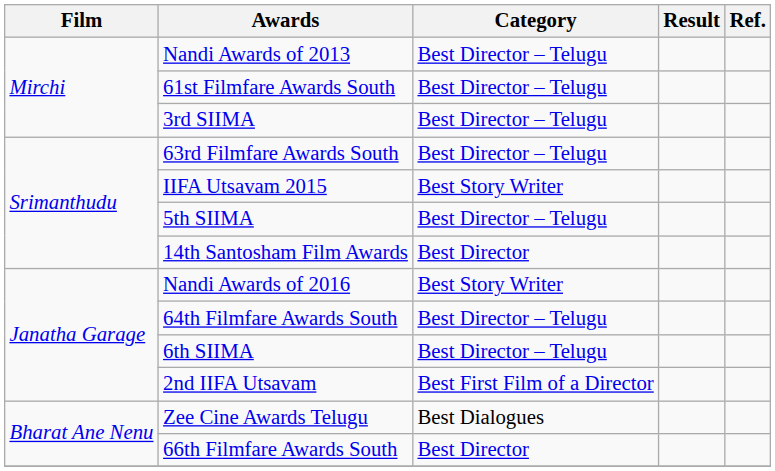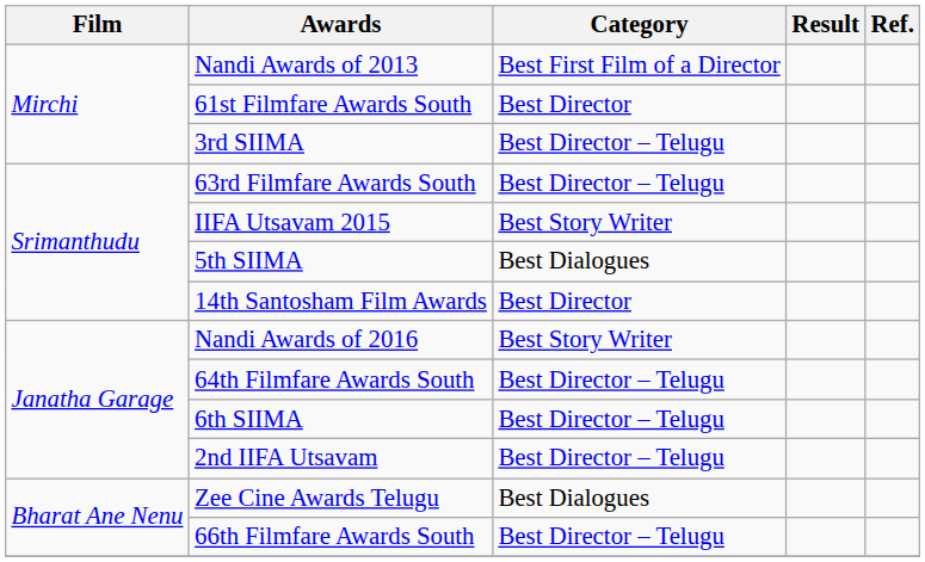 <table class="wikitable">
 <tr>
 <th>Film</th>
 <th>Awards</th>
 <th>Category</th>
 <th>Result</th>
 <th>Ref.</th>
 </tr>
 <tr>
 <td rowspan=3><em><a href='#'>Mirchi</a></em></td>
 <td><a href='#'>Nandi Awards of 2013</a></td>
-<td><a href='#'>Best Director – Telugu</a></td>
+<td><a href='#'>Best First Film of a Director</a></td>
 <td></td>
 <td></td>
 </tr>
 <tr>
 <td><a href='#'>61st Filmfare Awards South</a></td>
-<td><a href='#'>Best Director – Telugu</a></td>
+<td><a href='#'>Best Director</a></td>
 <td></td>
 <td></td>
 </tr>
 <tr>
 <td><a href='#'>3rd SIIMA</a></td>
 <td><a href='#'>Best Director – Telugu</a></td>
 <td></td>
 <td></td>
 </tr>
 <tr>
 <td rowspan="4"><em><a href='#'>Srimanthudu</a></em></td>
 <td><a href='#'>63rd Filmfare Awards South</a></td>
 <td><a href='#'>Best Director – Telugu</a></td>
 <td></td>
 <td></td>
 </tr>
 <tr>
 <td><a href='#'>IIFA Utsavam 2015</a></td>
 <td><a href='#'>Best Story Writer</a></td>
 <td></td>
 <td></td>
 </tr>
 <tr>
 <td><a href='#'>5th SIIMA</a></td>
-<td><a href='#'>Best Director – Telugu</a></td>
+<td>Best Dialogues</td>
 <td></td>
 <td></td>
 </tr>
 <tr>
 <td><a href='#'>14th Santosham Film Awards</a></td>
 <td><a href='#'>Best Director</a></td>
 <td></td>
 <td></td>
 </tr>
 <tr>
 <td rowspan="4"><em><a href='#'>Janatha Garage</a></em></td>
 <td><a href='#'>Nandi Awards of 2016</a></td>
 <td><a href='#'>Best Story Writer</a></td>
 <td></td>
 <td></td>
 </tr>
 <tr>
 <td><a href='#'>64th Filmfare Awards South</a></td>
 <td><a href='#'>Best Director – Telugu</a></td>
 <td></td>
 <td></td>
 </tr>
 <tr>
 <td><a href='#'>6th SIIMA</a></td>
 <td><a href='#'>Best Director – Telugu</a></td>
 <td></td>
 <td></td>
 </tr>
 <tr>
 <td><a href='#'>2nd IIFA Utsavam</a></td>
-<td><a href='#'>Best First Film of a Director</a></td>
+<td><a href='#'>Best Director – Telugu</a></td>
 <td></td>
 <td></td>
 </tr>
 <tr>
 <td rowspan="2"><em><a href='#'>Bharat Ane Nenu</a></em></td>
 <td><a href='#'>Zee Cine Awards Telugu</a></td>
 <td>Best Dialogues</td>
 <td></td>
 <td></td>
 </tr>
 <tr>
 <td><a href='#'>66th Filmfare Awards South</a></td>
-<td><a href='#'>Best Director</a></td>
+<td><a href='#'>Best Director – Telugu</a></td>
 <td></td>
 <td></td>
 </tr>
 <tr>
 </tr>
 </table>
